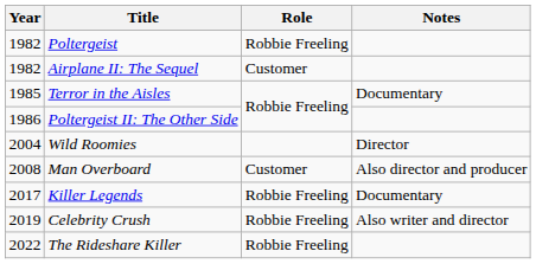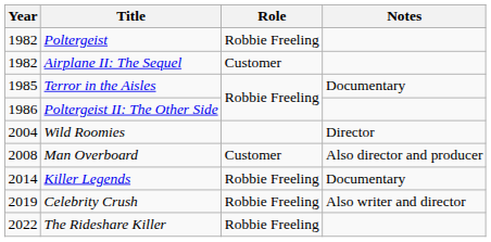 <table class="wikitable sortable">
 <tr>
 <th>Year</th>
 <th>Title</th>
 <th>Role</th>
 <th>Notes</th>
 </tr>
 <tr>
 <td>1982</td>
 <td><a href='#'><em>Poltergeist</em></a></td>
 <td>Robbie Freeling</td>
 <td></td>
 </tr>
 <tr>
 <td>1982</td>
 <td><em><a href='#'>Airplane II: The Sequel</a></em></td>
 <td>Customer</td>
 <td></td>
 </tr>
 <tr>
 <td>1985</td>
 <td><em><a href='#'>Terror in the Aisles</a></em></td>
 <td rowspan="2">Robbie Freeling</td>
 <td>Documentary</td>
 </tr>
 <tr>
 <td>1986</td>
 <td><em><a href='#'>Poltergeist II: The Other Side</a></em></td>
 <td></td>
 </tr>
 <tr>
 <td>2004</td>
 <td><em>Wild Roomies</em></td>
 <td></td>
 <td>Director</td>
 </tr>
 <tr>
 <td>2008</td>
 <td><em>Man Overboard</em></td>
 <td>Customer</td>
 <td>Also director and producer</td>
 </tr>
 <tr>
-<td>2017</td>
+<td>2014</td>
 <td><em><a href='#'>Killer Legends</a></em></td>
 <td>Robbie Freeling</td>
 <td>Documentary</td>
 </tr>
 <tr>
 <td>2019</td>
 <td><em>Celebrity Crush</em></td>
 <td>Robbie Freeling</td>
 <td>Also writer and director</td>
 </tr>
 <tr>
 <td>2022</td>
 <td><em>The Rideshare Killer</em></td>
 <td>Robbie Freeling</td>
 <td></td>
 </tr>
 </table>
